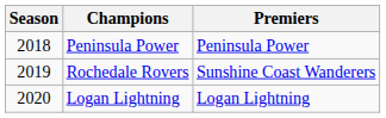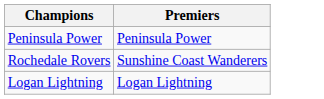 <table class="wikitable">
 <tr>
-<th>Season</th>
 <th>Champions</th>
 <th>Premiers</th>
 </tr>
 <tr>
-<td align="center">2018</td>
 <td><a href='#'>Peninsula Power</a></td>
 <td><a href='#'>Peninsula Power</a></td>
 </tr>
 <tr>
-<td align="center">2019</td>
 <td><a href='#'>Rochedale Rovers</a></td>
 <td><a href='#'>Sunshine Coast Wanderers</a></td>
 </tr>
 <tr>
-<td align="center">2020</td>
 <td><a href='#'>Logan Lightning</a></td>
 <td><a href='#'>Logan Lightning</a></td>
 </tr>
 </table>
